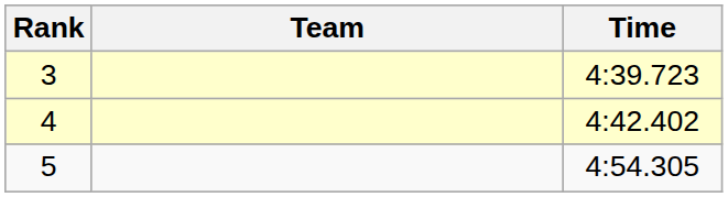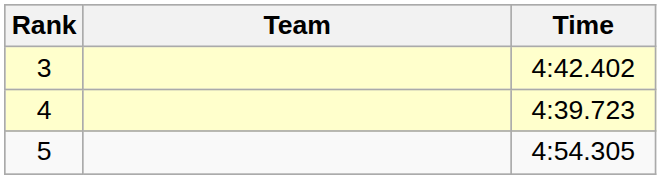 <table class=wikitable style="text-align:center">
 <tr>
 <th width=40>Rank</th>
 <th width=250>Team</th>
 <th width=80>Time</th>
 </tr>
 <tr bgcolor="ffffcc">
 <td>3</td>
 <td align=left></td>
-<td>4:39.723</td>
+<td>4:42.402</td>
 </tr>
 <tr bgcolor="ffffcc">
 <td>4</td>
 <td align=left></td>
-<td>4:42.402</td>
+<td>4:39.723</td>
 </tr>
 <tr>
 <td>5</td>
 <td align=left></td>
 <td>4:54.305</td>
 </tr>
 </table>
